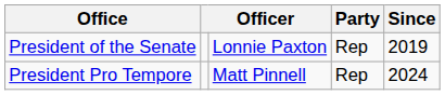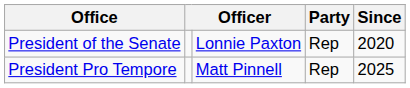 <table class=wikitable>
 <tr>
 <th>Office</th>
 <th colspan=2>Officer</th>
 <th>Party</th>
 <th>Since</th>
 </tr>
 <tr>
 <td><a href='#'>President of the Senate</a></td>
 <td></td>
 <td><a href='#'>Lonnie Paxton</a></td>
 <td>Rep</td>
-<td>2019</td>
+<td>2020</td>
 </tr>
 <tr>
 <td><a href='#'>President Pro Tempore</a></td>
 <td></td>
 <td><a href='#'>Matt Pinnell</a></td>
 <td>Rep</td>
-<td>2024</td>
+<td>2025</td>
 </tr>
 </table>
